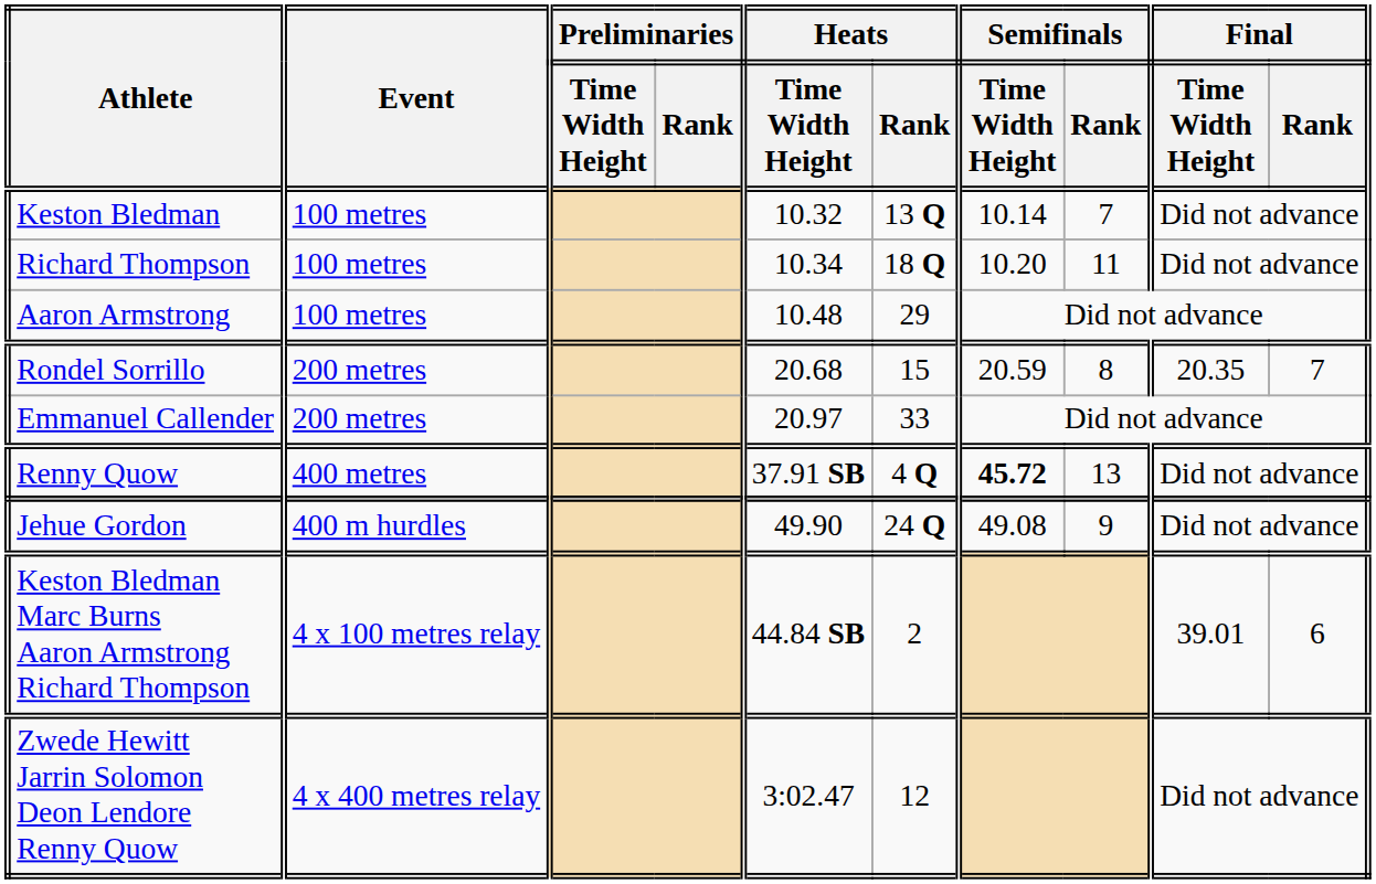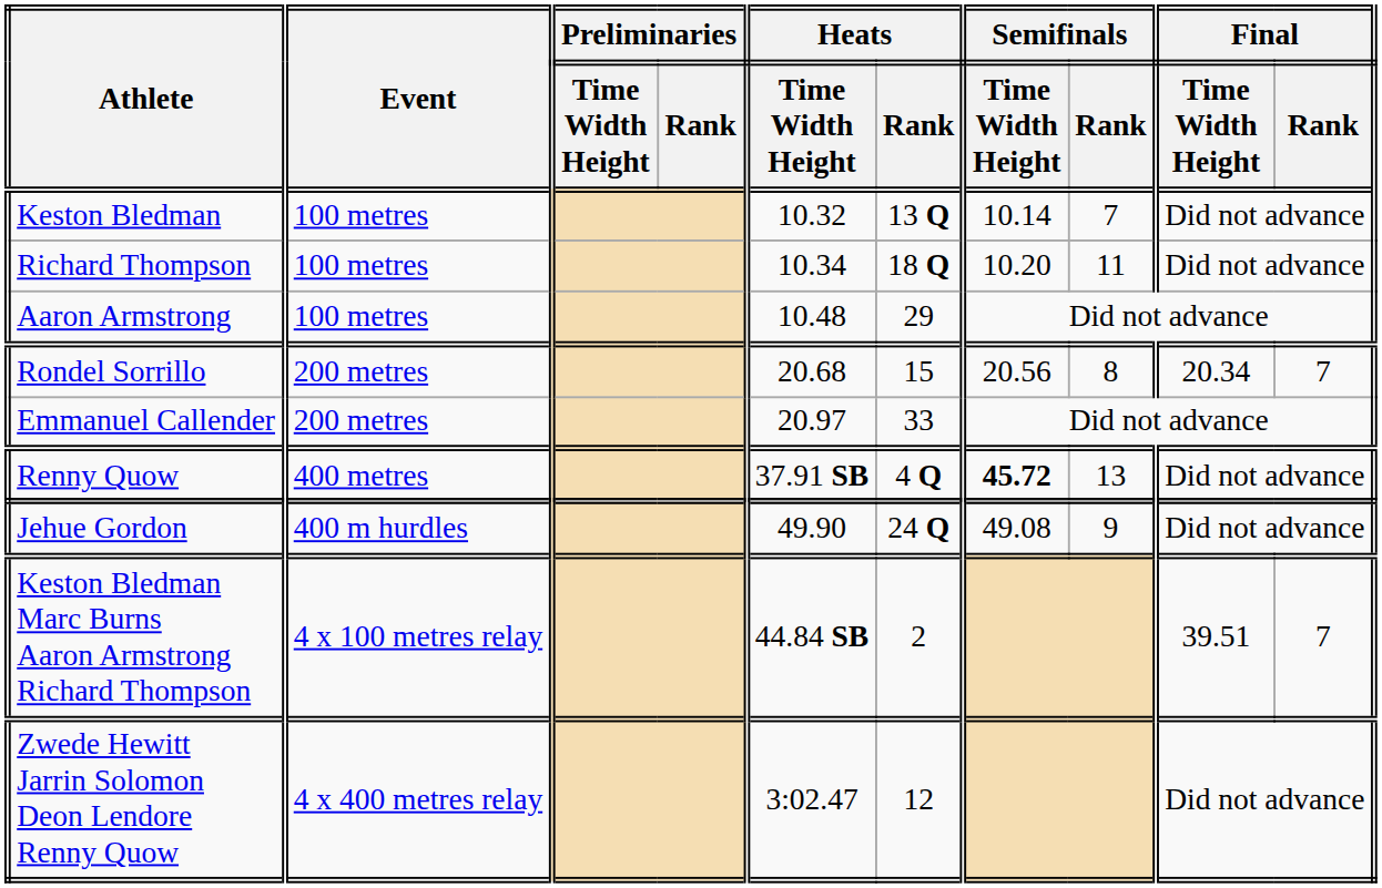 <table class=wikitable style="font-size:90%; border: double;">
 <tr>
 <th rowspan="2" style="border-right:double">Athlete</th>
 <th rowspan="2" style="border-right:double">Event</th>
 <th colspan="2" style="border-right:double; border-bottom:double;">Preliminaries</th>
 <th colspan="2" style="border-right:double; border-bottom:double;">Heats</th>
 <th colspan="2" style="border-right:double; border-bottom:double;">Semifinals</th>
 <th colspan="2" style="border-right:double; border-bottom:double;">Final</th>
 </tr>
 <tr>
 <th>Time<br>Width<br>Height</th>
 <th style="border-right:double">Rank</th>
 <th>Time<br>Width<br>Height</th>
 <th style="border-right:double">Rank</th>
 <th>Time<br>Width<br>Height</th>
 <th style="border-right:double">Rank</th>
 <th>Time<br>Width<br>Height</th>
 <th style="border-right:double">Rank</th>
 </tr>
 <tr style="border-top: double;">
 <td style="border-right:double"><a href='#'>Keston Bledman</a></td>
 <td style="border-right:double"><a href='#'>100 metres</a></td>
 <td style="border-right:double" colspan= 2 bgcolor="wheat"></td>
 <td align=center>10.32</td>
 <td align=center style="border-right:double">13 <strong>Q</strong></td>
 <td align=center>10.14</td>
 <td align=center style="border-right:double">7</td>
 <td colspan="2" align=center>Did not advance</td>
 </tr>
 <tr>
 <td style="border-right:double"><a href='#'>Richard Thompson</a></td>
 <td style="border-right:double"><a href='#'>100 metres</a></td>
 <td style="border-right:double" colspan= 2 bgcolor="wheat"></td>
 <td align=center>10.34</td>
 <td align=center style="border-right:double">18 <strong>Q</strong></td>
 <td align=center>10.20</td>
 <td align=center style="border-right:double">11</td>
 <td colspan="2" align=center>Did not advance</td>
 </tr>
 <tr>
 <td style="border-right:double"><a href='#'>Aaron Armstrong</a></td>
 <td style="border-right:double"><a href='#'>100 metres</a></td>
 <td style="border-right:double" colspan= 2 bgcolor="wheat"></td>
 <td align=center>10.48</td>
 <td align=center style="border-right:double">29</td>
 <td colspan="4" align=center>Did not advance</td>
 </tr>
 <tr style="border-top: double;">
 <td style="border-right:double"><a href='#'>Rondel Sorrillo</a></td>
 <td style="border-right:double"><a href='#'>200 metres</a></td>
 <td style="border-right:double" colspan= 2 bgcolor="wheat"></td>
 <td align=center>20.68</td>
 <td align=center style="border-right:double">15</td>
-<td align=center>20.59</td>
+<td align=center>20.56</td>
 <td align=center style="border-right:double">8</td>
-<td align=center>20.35</td>
+<td align=center>20.34</td>
 <td align=center>7</td>
 </tr>
 <tr>
 <td style="border-right:double"><a href='#'>Emmanuel Callender</a></td>
 <td style="border-right:double"><a href='#'>200 metres</a></td>
 <td style="border-right:double" colspan= 2 bgcolor="wheat"></td>
 <td align=center>20.97</td>
 <td align=center style="border-right:double">33</td>
 <td colspan="4" align=center>Did not advance</td>
 </tr>
 <tr style="border-top: double;">
 <td style="border-right:double"><a href='#'>Renny Quow</a></td>
 <td style="border-right:double"><a href='#'>400 metres</a></td>
 <td style="border-right:double" colspan= 2 bgcolor="wheat"></td>
 <td align=center>37.91 <strong>SB</strong></td>
 <td style="border-right:double" align=center>4 <strong>Q</strong></td>
 <td align=center><strong>45.72</strong></td>
 <td style="border-right:double" align=center>13</td>
 <td colspan=2 align=center>Did not advance</td>
 </tr>
 <tr>
 </tr>
 <tr style="border-top: double;">
 <td style="border-right:double"><a href='#'>Jehue Gordon</a></td>
 <td style="border-right:double"><a href='#'>400 m hurdles</a></td>
 <td style="border-right:double" colspan= 2 bgcolor="wheat"></td>
 <td align=center>49.90</td>
 <td align=center style="border-right:double">24 <strong>Q</strong></td>
 <td align=center>49.08</td>
 <td align=center style="border-right:double">9</td>
 <td colspan="2" align=center>Did not advance</td>
 </tr>
 <tr style="border-top: double;">
 <td style="border-right:double"><a href='#'>Keston Bledman</a><br><a href='#'>Marc Burns</a><br><a href='#'>Aaron Armstrong</a><br><a href='#'>Richard Thompson</a><br></td>
 <td style="border-right:double"><a href='#'>4 x 100 metres relay</a></td>
 <td style="border-right:double" colspan= 2 bgcolor="wheat"></td>
 <td align=center>44.84 <strong>SB</strong></td>
 <td align=center style="border-right:double">2</td>
 <td style="border-right:double" colspan= 2 bgcolor="wheat"></td>
-<td align=center>39.01</td>
-<td align=center>6</td>
+<td align=center>39.51</td>
+<td align=center>7</td>
 </tr>
 <tr style="border-top: double;">
 <td style="border-right:double"><a href='#'>Zwede Hewitt</a><br><a href='#'>Jarrin Solomon</a><br><a href='#'>Deon Lendore</a><br><a href='#'>Renny Quow</a><br></td>
 <td style="border-right:double"><a href='#'>4 x 400 metres relay</a></td>
 <td style="border-right:double" colspan= 2 bgcolor="wheat"></td>
 <td align=center>3:02.47</td>
 <td align=center style="border-right:double">12</td>
 <td style="border-right:double" colspan= 2 bgcolor="wheat"></td>
 <td colspan="2" align=center>Did not advance</td>
 </tr>
 </table>
